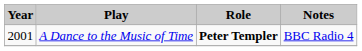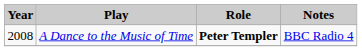 <table class="wikitable">
 <tr align="center">
 <th style="background: #CCCCCC;">Year</th>
 <th style="background: #CCCCCC;">Play</th>
 <th style="background: #CCCCCC;">Role</th>
 <th style="background: #CCCCCC;">Notes</th>
 </tr>
 <tr>
-<td rowspan="1">2001</td>
+<td rowspan="1">2008</td>
 <td><em><a href='#'>A Dance to the Music of Time</a></em></td>
 <td><strong>Peter Templer</strong></td>
 <td><a href='#'>BBC Radio 4</a></td>
 </tr>
 <tr>
 </tr>
 </table>
